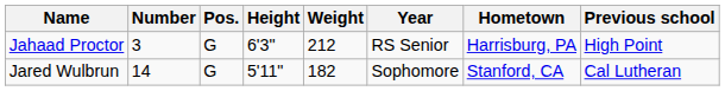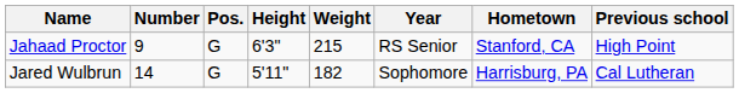 <table class="wikitable sortable" border="1">
 <tr>
 <th>Name</th>
 <th>Number</th>
 <th>Pos.</th>
 <th>Height</th>
 <th>Weight</th>
 <th>Year</th>
 <th>Hometown</th>
 <th class="unsortable">Previous school</th>
 </tr>
 <tr>
 <td><a href='#'>Jahaad Proctor</a></td>
-<td>3</td>
+<td>9</td>
 <td>G</td>
 <td>6'3"</td>
-<td>212</td>
+<td>215</td>
 <td>RS Senior</td>
-<td><a href='#'>Harrisburg, PA</a></td>
+<td><a href='#'>Stanford, CA</a></td>
 <td><a href='#'>High Point</a></td>
 </tr>
 <tr>
 <td>Jared Wulbrun</td>
 <td>14</td>
 <td>G</td>
 <td>5'11"</td>
 <td>182</td>
 <td>Sophomore</td>
-<td><a href='#'>Stanford, CA</a></td>
+<td><a href='#'>Harrisburg, PA</a></td>
 <td><a href='#'>Cal Lutheran</a></td>
 </tr>
 </table>
